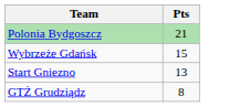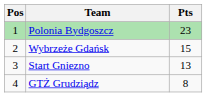 <table class="wikitable" style="font-size: 100%">
 <tr>
+<th width=20>Pos</th>
 <th width=200>Team</th>
 <th width=40>Pts</th>
 </tr>
 <tr align=center style="background:#ACE1AF;">
+<td>1</td>
 <td align="left"><a href='#'>Polonia Bydgoszcz</a></td>
-<td>21</td>
+<td>23</td>
 </tr>
 <tr align=center>
+<td>2</td>
 <td align="left"><a href='#'>Wybrzeże Gdańsk</a></td>
 <td>15</td>
 </tr>
 <tr align=center>
+<td>3</td>
 <td align="left"><a href='#'>Start Gniezno</a></td>
 <td>13</td>
 </tr>
 <tr align=center>
+<td>4</td>
 <td align="left"><a href='#'>GTŻ Grudziądz</a></td>
 <td>8</td>
 </tr>
 </table>
